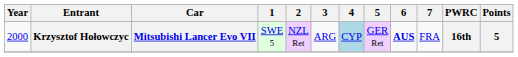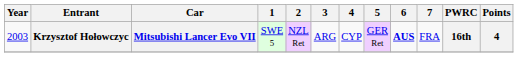 <table class="wikitable" border="1" style="text-align:center; font-size:85%;">
 <tr>
 <th>Year</th>
 <th>Entrant</th>
 <th>Car</th>
 <th>1</th>
 <th>2</th>
 <th>3</th>
 <th>4</th>
 <th>5</th>
 <th>6</th>
 <th>7</th>
 <th>PWRC</th>
 <th>Points</th>
 </tr>
 <tr>
-<td><a href='#'>2000</a></td>
+<td><a href='#'>2003</a></td>
 <th nowrap>Krzysztof Hołowczyc</th>
 <th nowrap><a href='#'>Mitsubishi Lancer Evo VII</a></th>
 <td style="background:#DFFFDF;"><a href='#'>SWE</a><br><small>5</small></td>
 <td style="background:#EFCFFF;"><a href='#'>NZL</a><br><small>Ret</small></td>
 <td><a href='#'>ARG</a></td>
-<td style="background: lightblue;"><a href='#'>CYP</a></td>
+<td><a href='#'>CYP</a></td>
 <td style="background:#EFCFFF;"><a href='#'>GER</a><br><small>Ret</small></td>
 <td><strong><a href='#'>AUS</a></strong></td>
 <td><a href='#'>FRA</a></td>
 <th>16th</th>
-<th>5</th>
+<th>4</th>
 </tr>
 <tr>
 </tr>
 </table>
